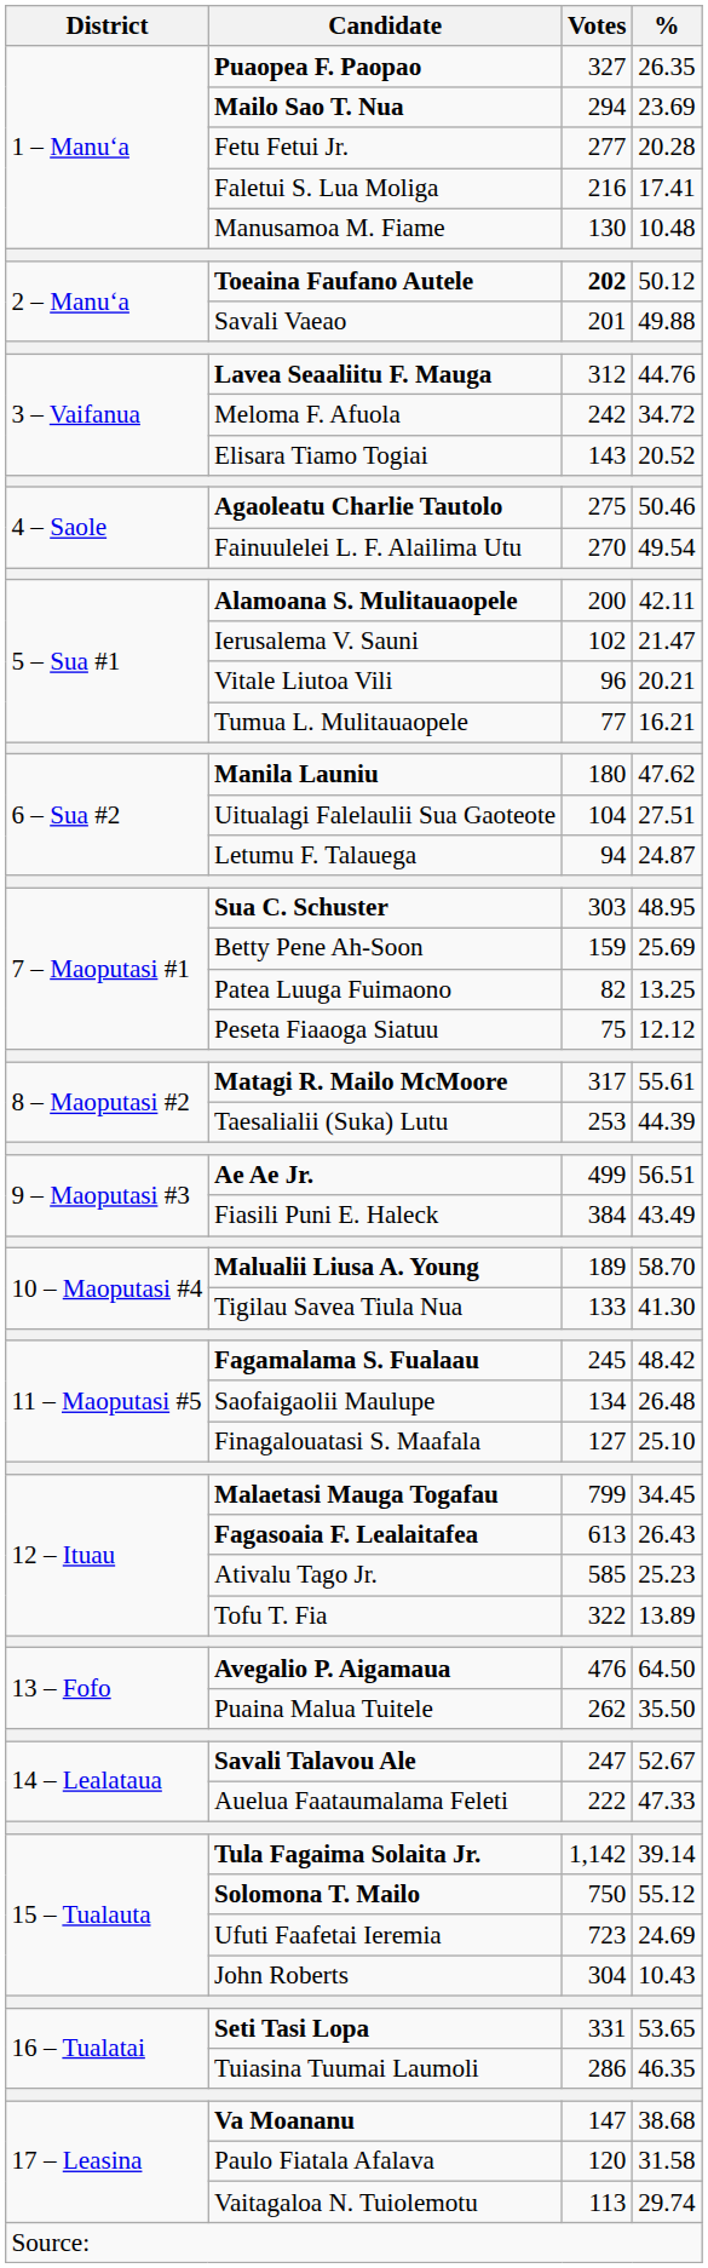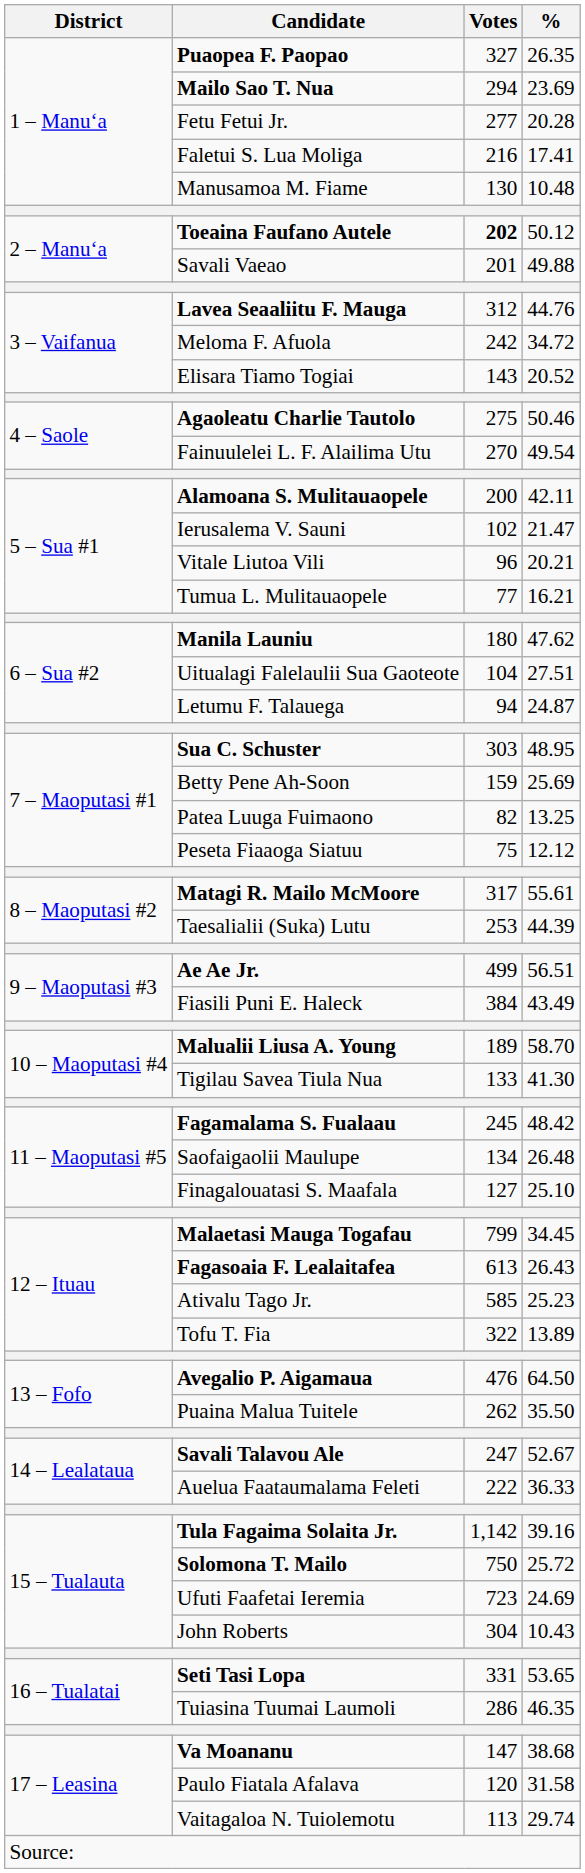 <table class=wikitable style=text-align:right>
 <tr>
 <th>District</th>
 <th>Candidate</th>
 <th>Votes</th>
 <th>%</th>
 </tr>
 <tr>
 <td align=left rowspan=5>1 – <a href='#'>Manuʻa</a></td>
 <td align=left><strong>Puaopea F. Paopao</strong></td>
 <td>327</td>
 <td>26.35</td>
 </tr>
 <tr>
 <td align=left><strong>Mailo Sao T. Nua</strong></td>
 <td>294</td>
 <td>23.69</td>
 </tr>
 <tr>
 <td align=left>Fetu Fetui Jr.</td>
 <td>277</td>
 <td>20.28</td>
 </tr>
 <tr>
 <td align=left>Faletui S. Lua Moliga</td>
 <td>216</td>
 <td>17.41</td>
 </tr>
 <tr>
 <td align=left>Manusamoa M. Fiame</td>
 <td>130</td>
 <td>10.48</td>
 </tr>
 <tr>
 <th colspan=4></th>
 </tr>
 <tr>
 <td align=left rowspan=2>2 – <a href='#'>Manuʻa</a></td>
 <td align=left><strong>Toeaina Faufano Autele</strong></td>
 <td><strong>202</strong></td>
 <td>50.12</td>
 </tr>
 <tr>
 <td align=left>Savali Vaeao</td>
 <td>201</td>
 <td>49.88</td>
 </tr>
 <tr>
 <th colspan=4></th>
 </tr>
 <tr>
 <td align=left rowspan=3>3 – <a href='#'>Vaifanua</a></td>
 <td align=left><strong>Lavea Seaaliitu F. Mauga</strong></td>
 <td>312</td>
 <td>44.76</td>
 </tr>
 <tr>
 <td align=left>Meloma F. Afuola</td>
 <td>242</td>
 <td>34.72</td>
 </tr>
 <tr>
 <td align=left>Elisara Tiamo Togiai</td>
 <td>143</td>
 <td>20.52</td>
 </tr>
 <tr>
 <th colspan=4></th>
 </tr>
 <tr>
 <td align=left rowspan=2>4 – <a href='#'>Saole</a></td>
 <td align=left><strong>Agaoleatu Charlie Tautolo</strong></td>
 <td>275</td>
 <td>50.46</td>
 </tr>
 <tr>
 <td align=left>Fainuulelei L. F. Alailima Utu</td>
 <td>270</td>
 <td>49.54</td>
 </tr>
 <tr>
 <th colspan=4></th>
 </tr>
 <tr>
 <td align=left rowspan=4>5 – <a href='#'>Sua</a> #1</td>
 <td align=left><strong>Alamoana S. Mulitauaopele</strong></td>
 <td>200</td>
 <td>42.11</td>
 </tr>
 <tr>
 <td align=left>Ierusalema V. Sauni</td>
 <td>102</td>
 <td>21.47</td>
 </tr>
 <tr>
 <td align=left>Vitale Liutoa Vili</td>
 <td>96</td>
 <td>20.21</td>
 </tr>
 <tr>
 <td align=left>Tumua L. Mulitauaopele</td>
 <td>77</td>
 <td>16.21</td>
 </tr>
 <tr>
 <th colspan=4></th>
 </tr>
 <tr>
 <td align=left rowspan=3>6 – <a href='#'>Sua</a> #2</td>
 <td align=left><strong>Manila Launiu</strong></td>
 <td>180</td>
 <td>47.62</td>
 </tr>
 <tr>
 <td align=left>Uitualagi Falelaulii Sua Gaoteote</td>
 <td>104</td>
 <td>27.51</td>
 </tr>
 <tr>
 <td align=left>Letumu F. Talauega</td>
 <td>94</td>
 <td>24.87</td>
 </tr>
 <tr>
 <th colspan=4></th>
 </tr>
 <tr>
 <td align=left rowspan=4>7 – <a href='#'>Maoputasi</a> #1</td>
 <td align=left><strong>Sua C. Schuster</strong></td>
 <td>303</td>
 <td>48.95</td>
 </tr>
 <tr>
 <td align=left>Betty Pene Ah-Soon</td>
 <td>159</td>
 <td>25.69</td>
 </tr>
 <tr>
 <td align=left>Patea Luuga Fuimaono</td>
 <td>82</td>
 <td>13.25</td>
 </tr>
 <tr>
 <td align=left>Peseta Fiaaoga Siatuu</td>
 <td>75</td>
 <td>12.12</td>
 </tr>
 <tr>
 <th colspan=4></th>
 </tr>
 <tr>
 <td align=left rowspan=2>8 – <a href='#'>Maoputasi</a> #2</td>
 <td align=left><strong>Matagi R. Mailo McMoore</strong></td>
 <td>317</td>
 <td>55.61</td>
 </tr>
 <tr>
 <td align=left>Taesalialii (Suka) Lutu</td>
 <td>253</td>
 <td>44.39</td>
 </tr>
 <tr>
 <th colspan=4></th>
 </tr>
 <tr>
 <td align=left rowspan=2>9 – <a href='#'>Maoputasi</a> #3</td>
 <td align=left><strong>Ae Ae Jr.</strong></td>
 <td>499</td>
 <td>56.51</td>
 </tr>
 <tr>
 <td align=left>Fiasili Puni E. Haleck</td>
 <td>384</td>
 <td>43.49</td>
 </tr>
 <tr>
 <th colspan=4></th>
 </tr>
 <tr>
 <td align=left rowspan=2>10 – <a href='#'>Maoputasi</a> #4</td>
 <td align=left><strong>Malualii Liusa A. Young</strong></td>
 <td>189</td>
 <td>58.70</td>
 </tr>
 <tr>
 <td align=left>Tigilau Savea Tiula Nua</td>
 <td>133</td>
 <td>41.30</td>
 </tr>
 <tr>
 <th colspan=4></th>
 </tr>
 <tr>
 <td align=left rowspan=3>11 – <a href='#'>Maoputasi</a> #5</td>
 <td align=left><strong>Fagamalama S. Fualaau</strong></td>
 <td>245</td>
 <td>48.42</td>
 </tr>
 <tr>
 <td align=left>Saofaigaolii Maulupe</td>
 <td>134</td>
 <td>26.48</td>
 </tr>
 <tr>
 <td align=left>Finagalouatasi S. Maafala</td>
 <td>127</td>
 <td>25.10</td>
 </tr>
 <tr>
 <th colspan=4></th>
 </tr>
 <tr>
 <td align=left rowspan=4>12 – <a href='#'>Ituau</a></td>
 <td align=left><strong>Malaetasi Mauga Togafau</strong></td>
 <td>799</td>
 <td>34.45</td>
 </tr>
 <tr>
 <td align=left><strong>Fagasoaia F. Lealaitafea</strong></td>
 <td>613</td>
 <td>26.43</td>
 </tr>
 <tr>
 <td align=left>Ativalu Tago Jr.</td>
 <td>585</td>
 <td>25.23</td>
 </tr>
 <tr>
 <td align=left>Tofu T. Fia</td>
 <td>322</td>
 <td>13.89</td>
 </tr>
 <tr>
 <th colspan=4></th>
 </tr>
 <tr>
 <td align=left rowspan=2>13 – <a href='#'>Fofo</a></td>
 <td align=left><strong>Avegalio P. Aigamaua</strong></td>
 <td>476</td>
 <td>64.50</td>
 </tr>
 <tr>
 <td align=left>Puaina Malua Tuitele</td>
 <td>262</td>
 <td>35.50</td>
 </tr>
 <tr>
 <th colspan=4></th>
 </tr>
 <tr>
 <td align=left rowspan=2>14 – <a href='#'>Lealataua</a></td>
 <td align=left><strong>Savali Talavou Ale</strong></td>
 <td>247</td>
 <td>52.67</td>
 </tr>
 <tr>
 <td align=left>Auelua Faataumalama Feleti</td>
 <td>222</td>
-<td>47.33</td>
+<td>36.33</td>
 </tr>
 <tr>
 <th colspan=4></th>
 </tr>
 <tr>
 <td align=left rowspan=4>15 – <a href='#'>Tualauta</a></td>
 <td align=left><strong>Tula Fagaima Solaita Jr.</strong></td>
 <td>1,142</td>
-<td>39.14</td>
+<td>39.16</td>
 </tr>
 <tr>
 <td align=left><strong>Solomona T. Mailo</strong></td>
 <td>750</td>
-<td>55.12</td>
+<td>25.72</td>
 </tr>
 <tr>
 <td align=left>Ufuti Faafetai Ieremia</td>
 <td>723</td>
 <td>24.69</td>
 </tr>
 <tr>
 <td align=left>John Roberts</td>
 <td>304</td>
 <td>10.43</td>
 </tr>
 <tr>
 <th colspan=4></th>
 </tr>
 <tr>
 <td align=left rowspan=2>16 – <a href='#'>Tualatai</a></td>
 <td align=left><strong>Seti Tasi Lopa</strong></td>
 <td>331</td>
 <td>53.65</td>
 </tr>
 <tr>
 <td align=left>Tuiasina Tuumai Laumoli</td>
 <td>286</td>
 <td>46.35</td>
 </tr>
 <tr>
 <th colspan=4></th>
 </tr>
 <tr>
 <td align=left rowspan=3>17 – <a href='#'>Leasina</a></td>
 <td align=left><strong>Va Moananu</strong></td>
 <td>147</td>
 <td>38.68</td>
 </tr>
 <tr>
 <td align=left>Paulo Fiatala Afalava</td>
 <td>120</td>
 <td>31.58</td>
 </tr>
 <tr>
 <td align=left>Vaitagaloa N. Tuiolemotu</td>
 <td>113</td>
 <td>29.74</td>
 </tr>
 <tr>
 <td align=left colspan=4>Source:</td>
 </tr>
 </table>
